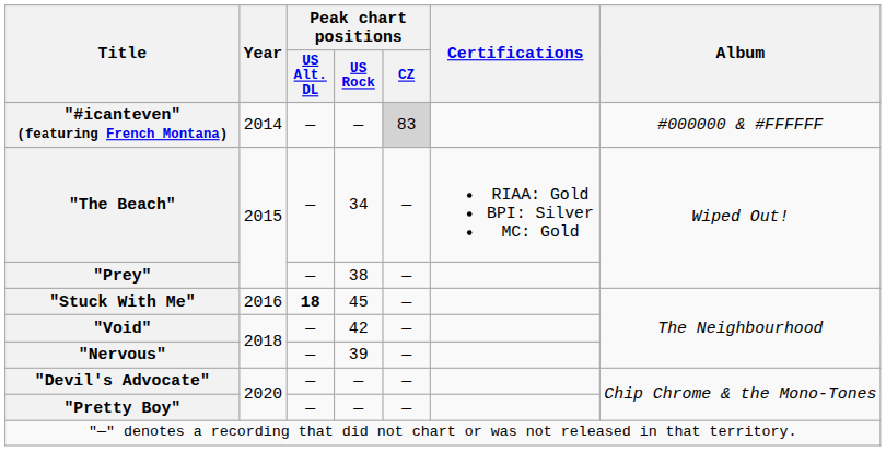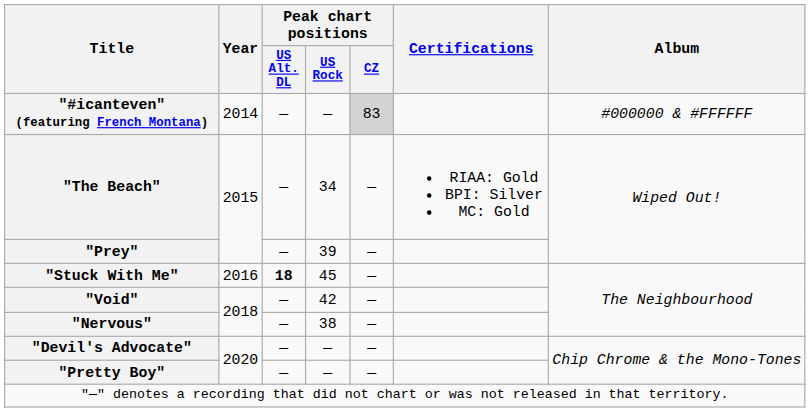 <table class="wikitable plainrowheaders" style="text-align:center;">
 <tr>
 <th scope="col" rowspan="2" style="width:14em;">Title</th>
 <th scope="col" rowspan="2">Year</th>
 <th scope="col" colspan="3">Peak chart positions </th>
 <th scope="col" rowspan="2" style="width:10em;"><a href='#'>Certifications</a></th>
 <th scope="col" rowspan="2">Album</th>
 </tr>
 <tr>
 <th scope="col" style="width:3em;font-size:85%;"><a href='#'>US<br>Alt.<br>DL</a><br></th>
 <th scope="col" style="width:3em;font-size:85%;"><a href='#'>US<br>Rock</a><br></th>
 <th scope="col" style="width:3em;font-size:85%;"><a href='#'>CZ</a><br></th>
 </tr>
 <tr>
 <th scope="row">"#icanteven"<br><small>(featuring <a href='#'>French Montana</a>)</small></th>
 <td>2014</td>
 <td>—</td>
 <td>—</td>
 <td style="background: lightgrey;">83</td>
 <td></td>
 <td><em>#000000 & #FFFFFF</em></td>
 </tr>
 <tr>
 <th scope="row">"The Beach"</th>
 <td rowspan="2">2015</td>
 <td>—</td>
 <td>34</td>
 <td>—</td>
 <td><br><ul><li>RIAA: Gold</li><li>BPI: Silver</li><li>MC: Gold</li></ul></td>
 <td rowspan="2"><em>Wiped Out!</em></td>
 </tr>
 <tr>
 <th scope="row">"Prey"</th>
 <td>—</td>
-<td>38</td>
+<td>39</td>
 <td>—</td>
 <td></td>
 </tr>
 <tr>
 <th scope="row">"Stuck With Me"</th>
 <td>2016</td>
 <td><strong>18</strong></td>
 <td>45</td>
 <td>—</td>
 <td></td>
 <td rowspan="3"><em>The Neighbourhood</em></td>
 </tr>
 <tr>
 <th scope="row">"Void"</th>
 <td rowspan="2">2018</td>
 <td>—</td>
 <td>42</td>
 <td>—</td>
 <td></td>
 </tr>
 <tr>
 <th scope="row">"Nervous"</th>
 <td>—</td>
-<td>39</td>
+<td>38</td>
 <td>—</td>
 <td></td>
 </tr>
 <tr>
 <th scope="row">"Devil's Advocate"</th>
 <td rowspan="2">2020</td>
 <td>—</td>
 <td>—</td>
 <td>—</td>
 <td></td>
 <td rowspan="2"><em>Chip Chrome & the Mono-Tones</em></td>
 </tr>
 <tr>
 <th scope="row">"Pretty Boy"</th>
 <td>—</td>
 <td>—</td>
 <td>—</td>
 <td></td>
 </tr>
 <tr>
 <td colspan="10" style="font-size:90%">"—" denotes a recording that did not chart or was not released in that territory.</td>
 </tr>
 </table>
